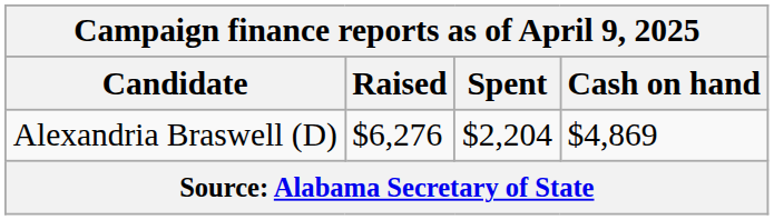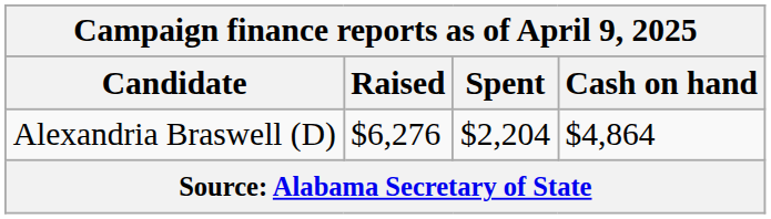 <table class="wikitable sortable">
 <tr>
 <th colspan=4>Campaign finance reports as of April 9, 2025</th>
 </tr>
 <tr style="text-align:center;">
 <th>Candidate</th>
 <th>Raised</th>
 <th>Spent</th>
 <th>Cash on hand</th>
 </tr>
 <tr>
 <td>Alexandria Braswell (D)</td>
 <td>$6,276</td>
 <td>$2,204</td>
-<td>$4,869</td>
+<td>$4,864</td>
 </tr>
 <tr>
 <th colspan="4"><small>Source: <a href='#'>Alabama Secretary of State</a></small></th>
 </tr>
 </table>
